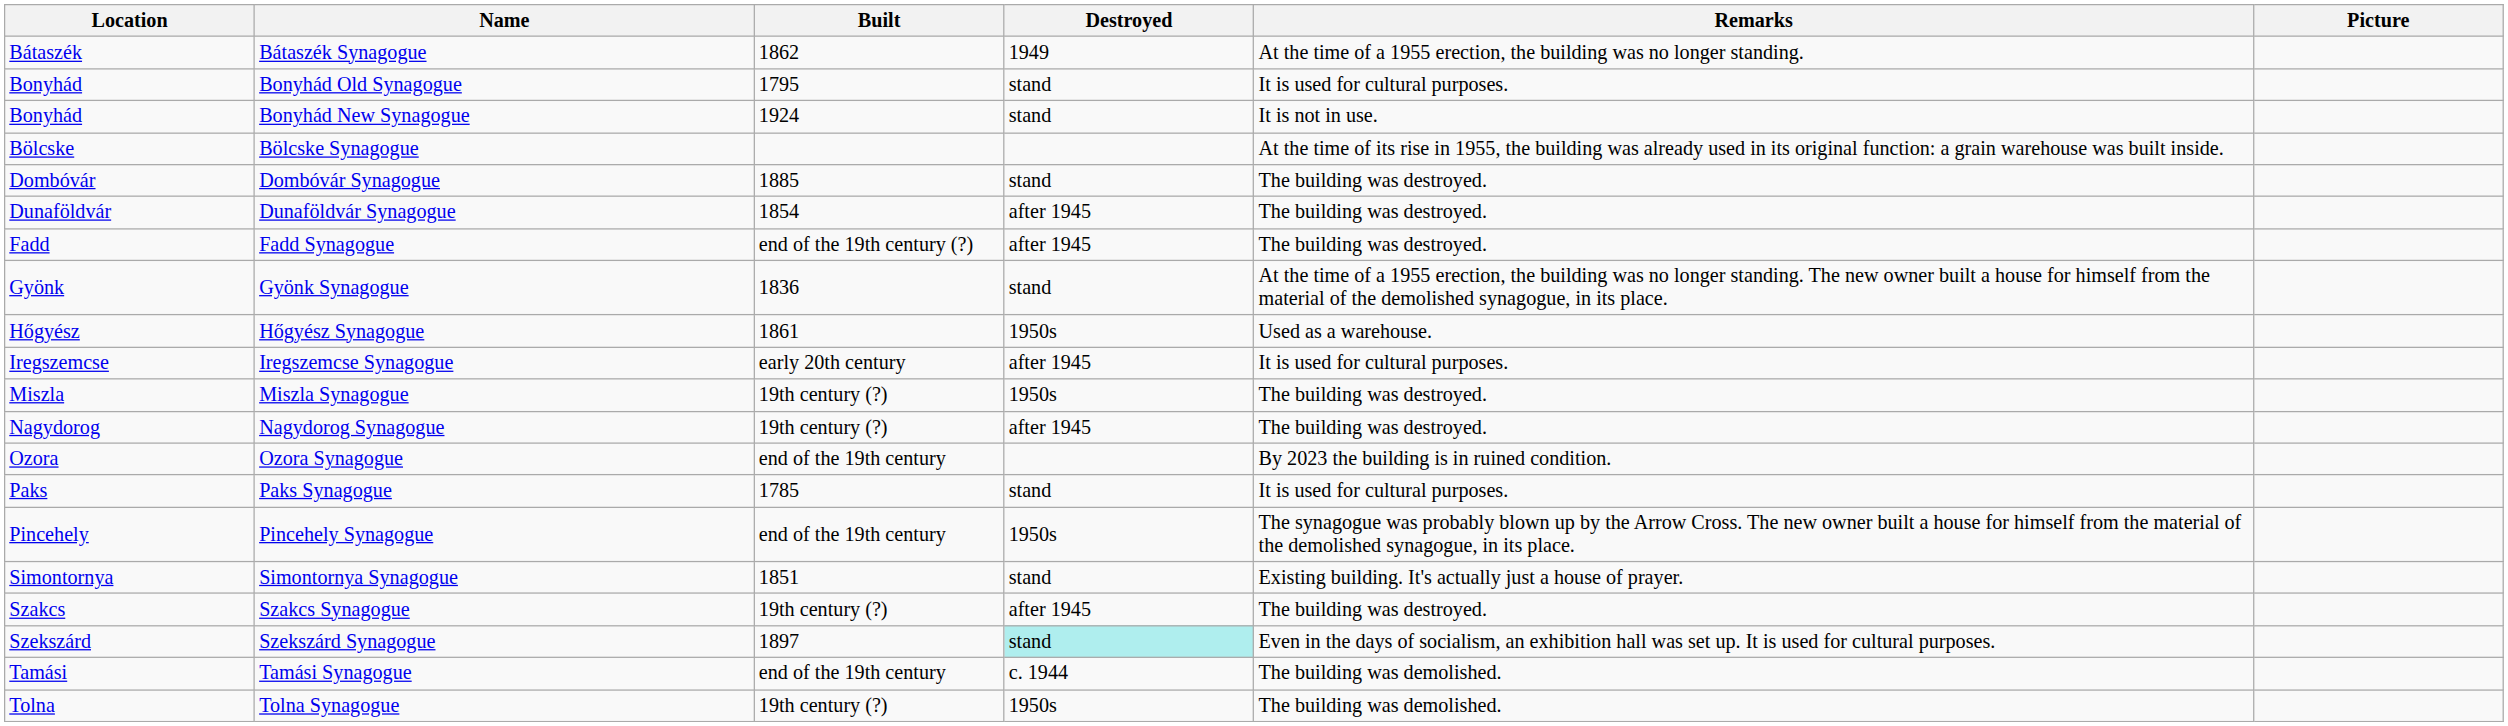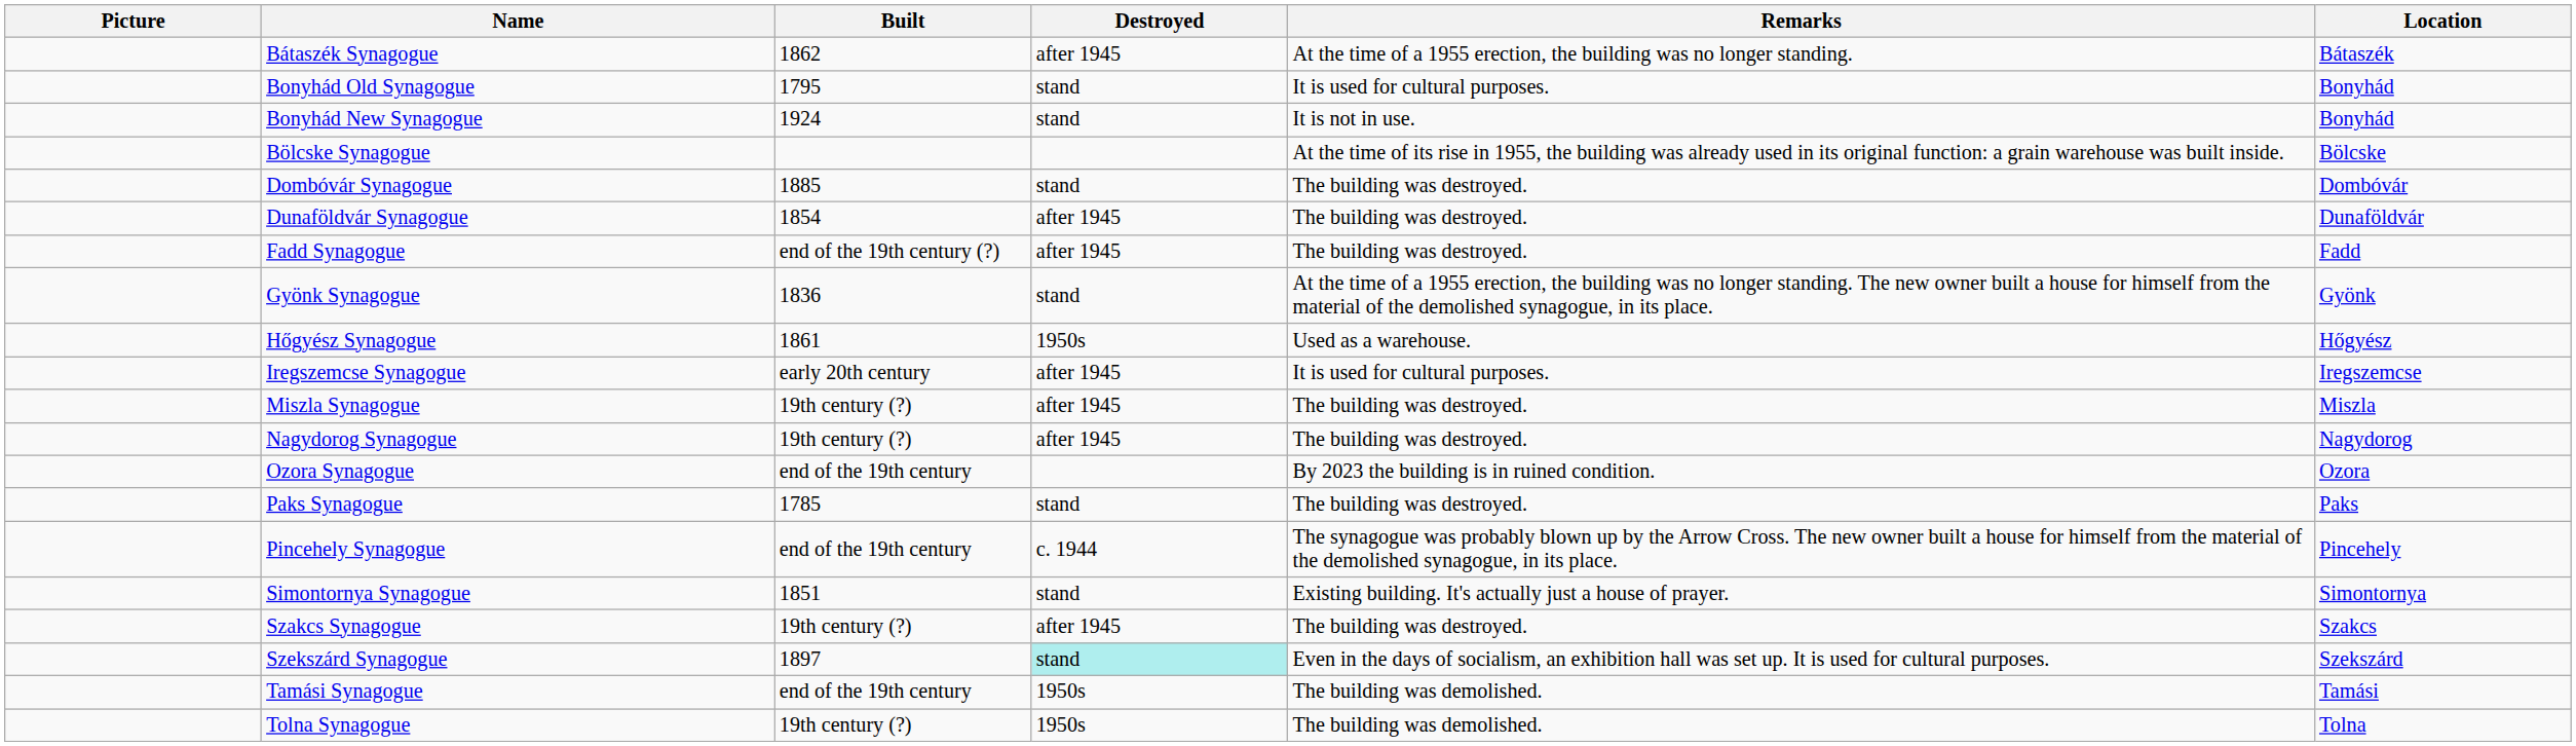 <table class="wikitable sortable" width="100%">
 <tr>
-<th width="10%">Location</th>
+<th width="10%" class="unsortable">Picture</th>
 <th width="20%">Name</th>
 <th width="10%">Built</th>
 <th width="10%">Destroyed</th>
 <th width="40%" class="unsortable">Remarks</th>
-<th width="10%" class="unsortable">Picture</th>
+<th width="10%">Location</th>
 </tr>
 <tr>
-<td><a href='#'>Bátaszék</a></td>
+<td></td>
 <td><a href='#'>Bátaszék Synagogue</a></td>
 <td>1862</td>
-<td>1949</td>
+<td>after 1945</td>
 <td>At the time of a 1955 erection, the building was no longer standing.</td>
-<td></td>
+<td><a href='#'>Bátaszék</a></td>
 </tr>
 <tr>
-<td><a href='#'>Bonyhád</a></td>
+<td></td>
 <td><a href='#'>Bonyhád Old Synagogue</a></td>
 <td>1795</td>
 <td>stand</td>
 <td>It is used for cultural purposes.</td>
-<td></td>
+<td><a href='#'>Bonyhád</a></td>
 </tr>
 <tr>
-<td><a href='#'>Bonyhád</a></td>
+<td></td>
 <td><a href='#'>Bonyhád New Synagogue</a></td>
 <td>1924</td>
 <td>stand</td>
 <td>It is not in use.</td>
-<td></td>
+<td><a href='#'>Bonyhád</a></td>
 </tr>
 <tr>
-<td><a href='#'>Bölcske</a></td>
+<td></td>
 <td><a href='#'>Bölcske Synagogue</a></td>
 <td></td>
 <td></td>
 <td>At the time of its rise in 1955, the building was already used in its original function: a grain warehouse was built inside.</td>
-<td></td>
+<td><a href='#'>Bölcske</a></td>
 </tr>
 <tr>
-<td><a href='#'>Dombóvár</a></td>
+<td></td>
 <td><a href='#'>Dombóvár Synagogue</a></td>
 <td>1885</td>
 <td>stand</td>
 <td>The building was destroyed.</td>
-<td></td>
+<td><a href='#'>Dombóvár</a></td>
 </tr>
 <tr>
-<td><a href='#'>Dunaföldvár</a></td>
+<td></td>
 <td><a href='#'>Dunaföldvár Synagogue</a></td>
 <td>1854</td>
 <td>after 1945</td>
 <td>The building was destroyed.</td>
-<td></td>
+<td><a href='#'>Dunaföldvár</a></td>
 </tr>
 <tr>
-<td><a href='#'>Fadd</a></td>
+<td></td>
 <td><a href='#'>Fadd Synagogue</a></td>
 <td>end of the 19th century (?)</td>
 <td>after 1945</td>
 <td>The building was destroyed.</td>
-<td></td>
+<td><a href='#'>Fadd</a></td>
 </tr>
 <tr>
-<td><a href='#'>Gyönk</a></td>
+<td></td>
 <td><a href='#'>Gyönk Synagogue</a></td>
 <td>1836</td>
 <td>stand</td>
 <td>At the time of a 1955 erection, the building was no longer standing. The new owner built a house for himself from the material of the demolished synagogue, in its place.</td>
-<td></td>
+<td><a href='#'>Gyönk</a></td>
 </tr>
 <tr>
-<td><a href='#'>Hőgyész</a></td>
+<td></td>
 <td><a href='#'>Hőgyész Synagogue</a></td>
 <td>1861</td>
 <td>1950s</td>
 <td>Used as a warehouse.</td>
-<td></td>
+<td><a href='#'>Hőgyész</a></td>
 </tr>
 <tr>
-<td><a href='#'>Iregszemcse</a></td>
+<td></td>
 <td><a href='#'>Iregszemcse Synagogue</a></td>
 <td>early 20th century</td>
 <td>after 1945</td>
 <td>It is used for cultural purposes.</td>
-<td></td>
+<td><a href='#'>Iregszemcse</a></td>
 </tr>
 <tr>
-<td><a href='#'>Miszla</a></td>
+<td></td>
 <td><a href='#'>Miszla Synagogue</a></td>
 <td>19th century (?)</td>
-<td>1950s</td>
+<td>after 1945</td>
 <td>The building was destroyed.</td>
-<td></td>
+<td><a href='#'>Miszla</a></td>
 </tr>
 <tr>
-<td><a href='#'>Nagydorog</a></td>
+<td></td>
 <td><a href='#'>Nagydorog Synagogue</a></td>
 <td>19th century (?)</td>
 <td>after 1945</td>
 <td>The building was destroyed.</td>
-<td></td>
+<td><a href='#'>Nagydorog</a></td>
 </tr>
 <tr>
-<td><a href='#'>Ozora</a></td>
+<td></td>
 <td><a href='#'>Ozora Synagogue</a></td>
 <td>end of the 19th century</td>
 <td></td>
 <td>By 2023 the building is in ruined condition.</td>
-<td></td>
+<td><a href='#'>Ozora</a></td>
 </tr>
 <tr>
-<td><a href='#'>Paks</a></td>
+<td></td>
 <td><a href='#'>Paks Synagogue</a></td>
 <td>1785</td>
 <td>stand</td>
-<td>It is used for cultural purposes.</td>
-<td></td>
+<td>The building was destroyed.</td>
+<td><a href='#'>Paks</a></td>
 </tr>
 <tr>
-<td><a href='#'>Pincehely</a></td>
+<td></td>
 <td><a href='#'>Pincehely Synagogue</a></td>
 <td>end of the 19th century</td>
-<td>1950s</td>
+<td>c. 1944</td>
 <td>The synagogue was probably blown up by the Arrow Cross. The new owner built a house for himself from the material of the demolished synagogue, in its place.</td>
-<td></td>
+<td><a href='#'>Pincehely</a></td>
 </tr>
 <tr>
-<td><a href='#'>Simontornya</a></td>
+<td></td>
 <td><a href='#'>Simontornya Synagogue</a></td>
 <td>1851</td>
 <td>stand</td>
 <td>Existing building. It's actually just a house of prayer.</td>
-<td></td>
+<td><a href='#'>Simontornya</a></td>
 </tr>
 <tr>
-<td><a href='#'>Szakcs</a></td>
+<td></td>
 <td><a href='#'>Szakcs Synagogue</a></td>
 <td>19th century (?)</td>
 <td>after 1945</td>
 <td>The building was destroyed.</td>
-<td></td>
+<td><a href='#'>Szakcs</a></td>
 </tr>
 <tr>
-<td><a href='#'>Szekszárd</a></td>
+<td></td>
 <td><a href='#'>Szekszárd Synagogue</a></td>
 <td>1897</td>
 <td style="background: paleturquoise;">stand</td>
 <td>Even in the days of socialism, an exhibition hall was set up. It is used for cultural purposes.</td>
-<td></td>
+<td><a href='#'>Szekszárd</a></td>
 </tr>
 <tr>
-<td><a href='#'>Tamási</a></td>
+<td></td>
 <td><a href='#'>Tamási Synagogue</a></td>
 <td>end of the 19th century</td>
-<td>c. 1944</td>
+<td>1950s</td>
 <td>The building was demolished.</td>
-<td></td>
+<td><a href='#'>Tamási</a></td>
 </tr>
 <tr>
-<td><a href='#'>Tolna</a></td>
+<td></td>
 <td><a href='#'>Tolna Synagogue</a></td>
 <td>19th century (?)</td>
 <td>1950s</td>
 <td>The building was demolished.</td>
-<td></td>
+<td><a href='#'>Tolna</a></td>
 </tr>
 </table>
